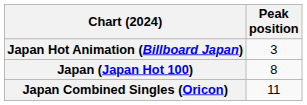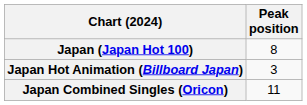 <table class="wikitable sortable plainrowheaders" style="text-align:center">
 <tr>
 <th scope="col">Chart (2024)</th>
 <th scope="col">Peak<br>position</th>
 </tr>
 <tr>
+<th scope="row">Japan (<a href='#'>Japan Hot 100</a>)</th>
+<td>8</td>
+</tr>
+<tr>
 <th scope="row">Japan Hot Animation (<em><a href='#'>Billboard Japan</a></em>)</th>
 <td>3</td>
-</tr>
-<tr>
-<th scope="row">Japan (<a href='#'>Japan Hot 100</a>)</th>
-<td>8</td>
 </tr>
 <tr>
 <th scope="row">Japan Combined Singles (<a href='#'>Oricon</a>)</th>
 <td>11</td>
 </tr>
 </table>
